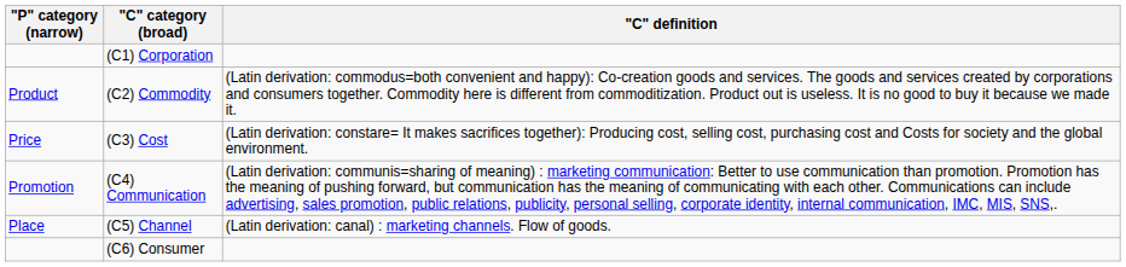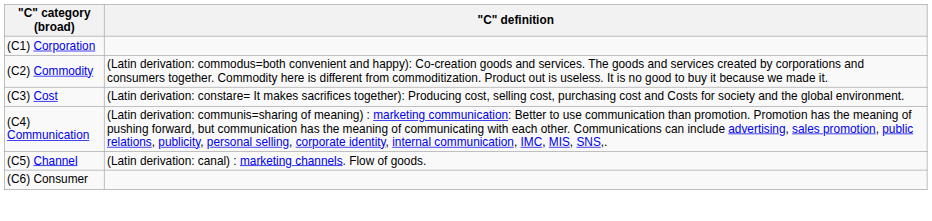 <table class="wikitable">
 <tr>
-<th>"P" category (narrow)</th>
 <th>"C" category (broad)</th>
 <th>"C" definition</th>
 </tr>
 <tr>
-<td></td>
 <td>(C1) <a href='#'>Corporation</a></td>
 <td></td>
 </tr>
 <tr>
-<td><a href='#'>Product</a></td>
 <td>(C2) <a href='#'>Commodity</a></td>
 <td>(Latin derivation: commodus=both convenient and happy): Co-creation goods and services. The goods and services created by corporations and consumers together. Commodity here is different from commoditization. Product out is useless. It is no good to buy it because we made it.</td>
 </tr>
 <tr>
-<td><a href='#'>Price</a></td>
 <td>(C3) <a href='#'>Cost</a></td>
 <td>(Latin derivation: constare= It makes sacrifices together): Producing cost, selling cost, purchasing cost and Costs for society and the global environment.</td>
 </tr>
 <tr>
-<td><a href='#'>Promotion</a></td>
 <td>(C4) <a href='#'>Communication</a></td>
 <td>(Latin derivation: communis=sharing of meaning) : <a href='#'>marketing communication</a>: Better to use communication than promotion. Promotion has the meaning of pushing forward, but communication has the meaning of communicating with each other. Communications can include <a href='#'>advertising</a>, <a href='#'>sales promotion</a>, <a href='#'>public relations</a>, <a href='#'>publicity</a>, <a href='#'>personal selling</a>, <a href='#'>corporate identity</a>, <a href='#'>internal communication</a>, <a href='#'>IMC</a>, <a href='#'>MIS</a>, <a href='#'>SNS</a>,.</td>
 </tr>
 <tr>
-<td><a href='#'>Place</a></td>
 <td>(C5) <a href='#'>Channel</a></td>
 <td>(Latin derivation: canal) : <a href='#'>marketing channels</a>. Flow of goods.</td>
 </tr>
 <tr>
-<td></td>
 <td>(C6) Consumer</td>
 <td></td>
 </tr>
 </table>
